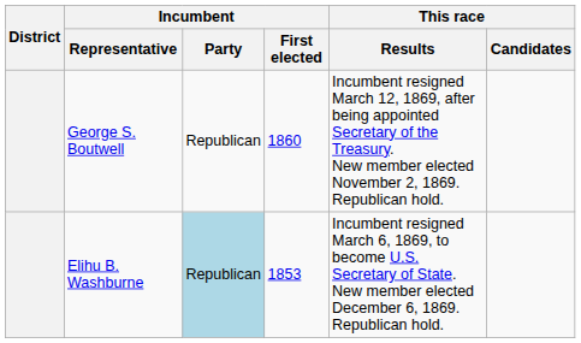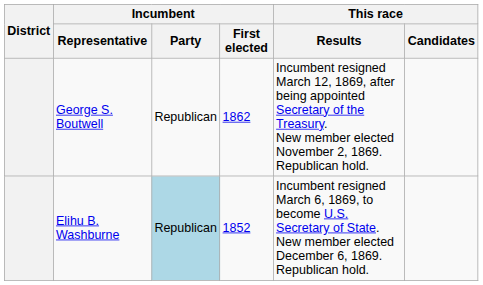 <table class=wikitable>
 <tr>
 <th rowspan=2>District</th>
 <th colspan=3>Incumbent</th>
 <th colspan=2>This race</th>
 </tr>
 <tr>
 <th>Representative</th>
 <th>Party</th>
 <th>First elected</th>
 <th>Results</th>
 <th>Candidates</th>
 </tr>
 <tr>
 <th></th>
 <td><a href='#'>George S. Boutwell</a></td>
 <td>Republican</td>
-<td><a href='#'>1860</a></td>
+<td><a href='#'>1862</a></td>
 <td>Incumbent resigned March 12, 1869, after being appointed <a href='#'>Secretary of the Treasury</a>.<br>New member elected November 2, 1869.<br>Republican hold.</td>
 <td nowrap></td>
 </tr>
 <tr>
 <th></th>
 <td><a href='#'>Elihu B. Washburne</a></td>
 <td style="background: lightblue;">Republican</td>
-<td><a href='#'>1853</a></td>
+<td><a href='#'>1852</a></td>
 <td>Incumbent resigned March 6, 1869, to become <a href='#'>U.S. Secretary of State</a>.<br>New member elected December 6, 1869.<br>Republican hold.</td>
 <td nowrap></td>
 </tr>
 </table>
